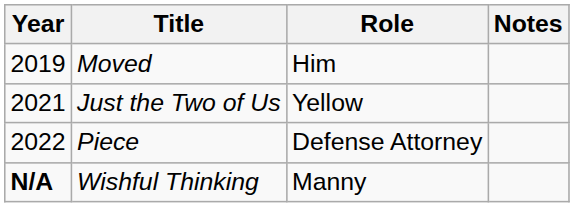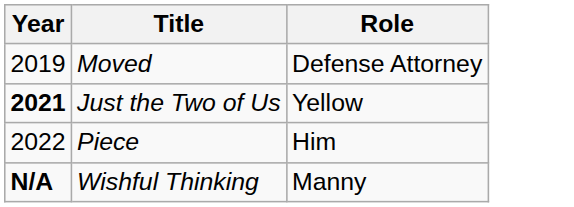 <table class="wikitable">
 <tr>
 <th>Year</th>
 <th>Title</th>
 <th>Role</th>
-<th>Notes</th>
 </tr>
 <tr>
 <td>2019</td>
 <td><em>Moved</em></td>
-<td>Him</td>
-<td></td>
+<td>Defense Attorney</td>
 </tr>
 <tr>
-<td>2021</td>
+<td><strong>2021</strong></td>
 <td><em>Just the Two of Us</em></td>
 <td>Yellow</td>
-<td></td>
 </tr>
 <tr>
 <td>2022</td>
 <td><em>Piece</em></td>
-<td>Defense Attorney</td>
-<td></td>
+<td>Him</td>
 </tr>
 <tr>
 <td><strong>N/A</strong></td>
 <td><em>Wishful Thinking</em></td>
 <td>Manny</td>
-<td></td>
 </tr>
 </table>
